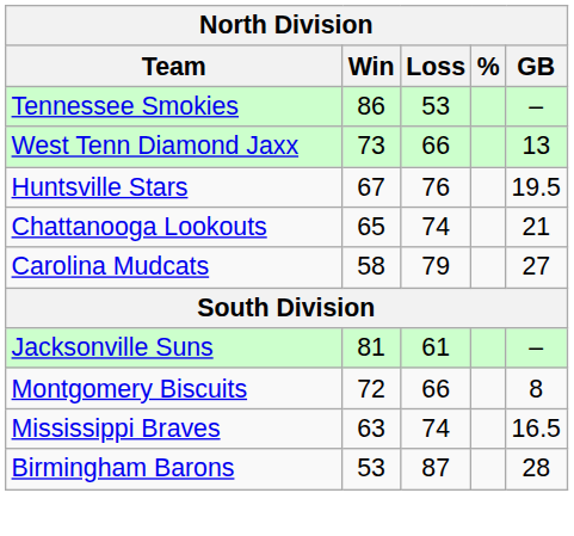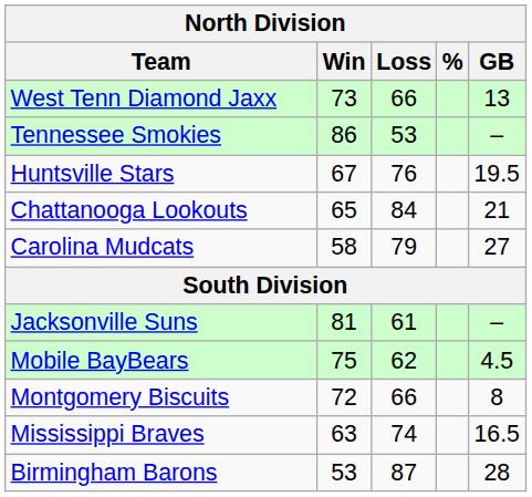 <table class="wikitable">
 <tr>
 <th colspan="5">North Division</th>
 </tr>
 <tr>
 <th width="60%">Team</th>
 <th>Win</th>
 <th>Loss</th>
 <th>%</th>
 <th>GB</th>
 </tr>
 <tr align=center bgcolor=ccffcc>
+<td align=left><a href='#'>West Tenn Diamond Jaxx</a></td>
+<td>73</td>
+<td>66</td>
+<td></td>
+<td>13</td>
+</tr>
+<tr align=center bgcolor=ccffcc>
 <td align=left><a href='#'>Tennessee Smokies</a></td>
 <td>86</td>
 <td>53</td>
 <td></td>
 <td>–</td>
-</tr>
-<tr align=center bgcolor=ccffcc>
-<td align=left><a href='#'>West Tenn Diamond Jaxx</a></td>
-<td>73</td>
-<td>66</td>
-<td></td>
-<td>13</td>
 </tr>
 <tr align=center>
 <td align=left><a href='#'>Huntsville Stars</a></td>
 <td>67</td>
 <td>76</td>
 <td></td>
 <td>19.5</td>
 </tr>
 <tr align=center>
 <td align=left><a href='#'>Chattanooga Lookouts</a></td>
 <td>65</td>
-<td>74</td>
+<td>84</td>
 <td></td>
 <td>21</td>
 </tr>
 <tr align=center>
 <td align=left><a href='#'>Carolina Mudcats</a></td>
 <td>58</td>
 <td>79</td>
 <td></td>
 <td>27</td>
 </tr>
 <tr>
 <th colspan="5">South Division</th>
 </tr>
 <tr align=center bgcolor=ccffcc>
 <td align=left><a href='#'>Jacksonville Suns</a></td>
 <td>81</td>
 <td>61</td>
 <td></td>
 <td>–</td>
+</tr>
+<tr align=center bgcolor=ccffcc>
+<td align=left><a href='#'>Mobile BayBears</a></td>
+<td>75</td>
+<td>62</td>
+<td></td>
+<td>4.5</td>
 </tr>
 <tr align=center>
 <td align=left><a href='#'>Montgomery Biscuits</a></td>
 <td>72</td>
 <td>66</td>
 <td></td>
 <td>8</td>
 </tr>
 <tr align=center>
 <td align=left><a href='#'>Mississippi Braves</a></td>
 <td>63</td>
 <td>74</td>
 <td></td>
 <td>16.5</td>
 </tr>
 <tr align=center>
 <td align=left><a href='#'>Birmingham Barons</a></td>
 <td>53</td>
 <td>87</td>
 <td></td>
 <td>28</td>
 </tr>
 </table>
